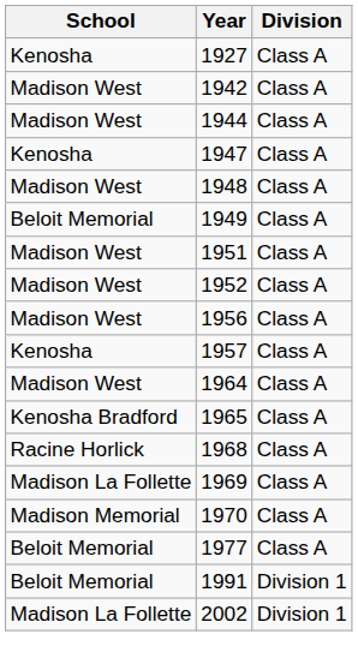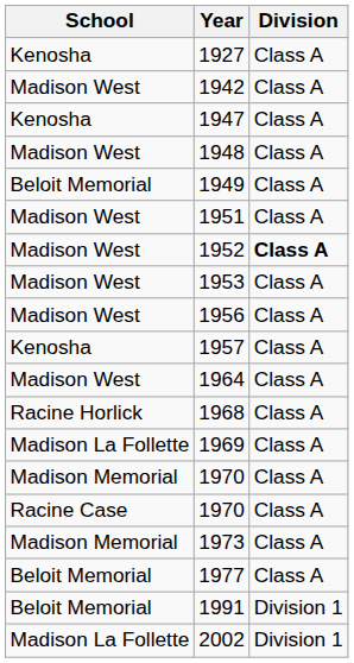 <table class="wikitable">
 <tr>
 <th>School</th>
 <th>Year</th>
 <th>Division</th>
 </tr>
 <tr>
 <td>Kenosha</td>
 <td>1927</td>
 <td>Class A</td>
 </tr>
 <tr>
 <td>Madison West</td>
 <td>1942</td>
-<td>Class A</td>
-</tr>
-<tr>
-<td>Madison West</td>
-<td>1944</td>
 <td>Class A</td>
 </tr>
 <tr>
 <td>Kenosha</td>
 <td>1947</td>
 <td>Class A</td>
 </tr>
 <tr>
 <td>Madison West</td>
 <td>1948</td>
 <td>Class A</td>
 </tr>
 <tr>
 <td>Beloit Memorial</td>
 <td>1949</td>
 <td>Class A</td>
 </tr>
 <tr>
 <td>Madison West</td>
 <td>1951</td>
 <td>Class A</td>
 </tr>
 <tr>
 <td>Madison West</td>
 <td>1952</td>
+<td><strong>Class A</strong></td>
+</tr>
+<tr>
+<td>Madison West</td>
+<td>1953</td>
 <td>Class A</td>
 </tr>
 <tr>
 <td>Madison West</td>
 <td>1956</td>
 <td>Class A</td>
 </tr>
 <tr>
 <td>Kenosha</td>
 <td>1957</td>
 <td>Class A</td>
 </tr>
 <tr>
 <td>Madison West</td>
 <td>1964</td>
 <td>Class A</td>
 </tr>
 <tr>
-<td>Kenosha Bradford</td>
-<td>1965</td>
-<td>Class A</td>
-</tr>
-<tr>
 <td>Racine Horlick</td>
 <td>1968</td>
 <td>Class A</td>
 </tr>
 <tr>
 <td>Madison La Follette</td>
 <td>1969</td>
 <td>Class A</td>
 </tr>
 <tr>
 <td>Madison Memorial</td>
 <td>1970</td>
+<td>Class A</td>
+</tr>
+<tr>
+<td>Racine Case</td>
+<td>1970</td>
+<td>Class A</td>
+</tr>
+<tr>
+<td>Madison Memorial</td>
+<td>1973</td>
 <td>Class A</td>
 </tr>
 <tr>
 <td>Beloit Memorial</td>
 <td>1977</td>
 <td>Class A</td>
 </tr>
 <tr>
 <td>Beloit Memorial</td>
 <td>1991</td>
 <td>Division 1</td>
 </tr>
 <tr>
 <td>Madison La Follette</td>
 <td>2002</td>
 <td>Division 1</td>
 </tr>
 </table>
